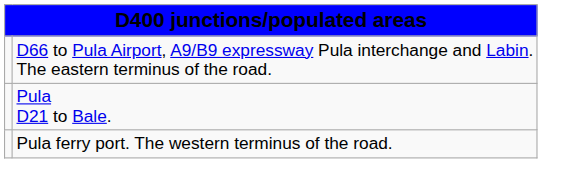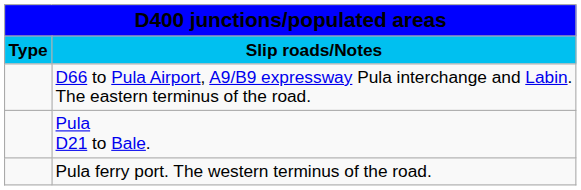 <table class="wikitable">
 <tr>
 <td colspan=2 bgcolor=blue align=center style=margin-top:15><span><big><strong>D400 junctions/populated areas</strong></big></span></td>
+</tr>
+<tr>
+<td align=center bgcolor=00c0f0><strong>Type</strong></td>
+<td align=center bgcolor=00c0f0><strong>Slip roads/Notes</strong></td>
 </tr>
 <tr>
 <td></td>
 <td> <a href='#'>D66</a> to <a href='#'>Pula Airport</a>, <a href='#'>A9/B9 expressway</a> Pula interchange and <a href='#'>Labin</a>.<br>The eastern terminus of the road.</td>
 </tr>
 <tr>
 <td></td>
 <td><a href='#'>Pula</a><br> <a href='#'>D21</a> to <a href='#'>Bale</a>.</td>
 </tr>
 <tr>
 <td></td>
 <td>Pula ferry port. The western terminus of the road.</td>
 </tr>
 </table>
